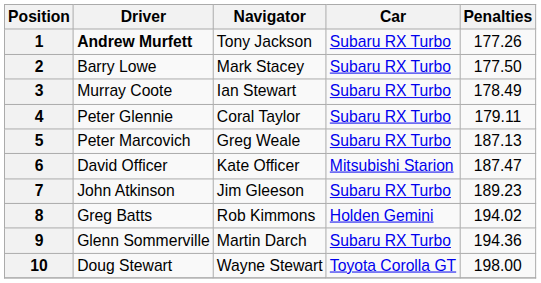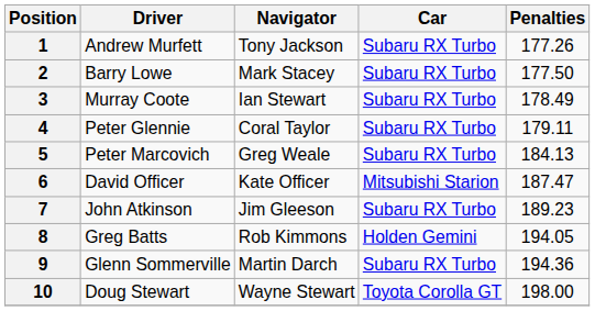 <table class="wikitable" border="1">
 <tr>
 <th>Position</th>
 <th>Driver</th>
 <th>Navigator</th>
 <th>Car</th>
 <th>Penalties</th>
 </tr>
 <tr>
 <th>1</th>
-<td><strong>Andrew Murfett</strong></td>
+<td>Andrew Murfett</td>
 <td>Tony Jackson</td>
 <td><a href='#'>Subaru RX Turbo</a></td>
 <td align="center">177.26</td>
 </tr>
 <tr>
 <th>2</th>
 <td>Barry Lowe</td>
 <td>Mark Stacey</td>
 <td><a href='#'>Subaru RX Turbo</a></td>
 <td align="center">177.50</td>
 </tr>
 <tr>
 <th>3</th>
 <td>Murray Coote</td>
 <td>Ian Stewart</td>
 <td><a href='#'>Subaru RX Turbo</a></td>
 <td align="center">178.49</td>
 </tr>
 <tr>
 <th>4</th>
 <td>Peter Glennie</td>
 <td>Coral Taylor</td>
 <td><a href='#'>Subaru RX Turbo</a></td>
 <td align="center">179.11</td>
 </tr>
 <tr>
 <th>5</th>
 <td>Peter Marcovich</td>
 <td>Greg Weale</td>
 <td><a href='#'>Subaru RX Turbo</a></td>
-<td align="center">187.13</td>
+<td align="center">184.13</td>
 </tr>
 <tr>
 <th>6</th>
 <td>David Officer</td>
 <td>Kate Officer</td>
 <td><a href='#'>Mitsubishi Starion</a></td>
 <td align="center">187.47</td>
 </tr>
 <tr>
 <th>7</th>
 <td>John Atkinson</td>
 <td>Jim Gleeson</td>
 <td><a href='#'>Subaru RX Turbo</a></td>
 <td align="center">189.23</td>
 </tr>
 <tr>
 <th>8</th>
 <td>Greg Batts</td>
 <td>Rob Kimmons</td>
 <td><a href='#'>Holden Gemini</a></td>
-<td align="center">194.02</td>
+<td align="center">194.05</td>
 </tr>
 <tr>
 <th>9</th>
 <td>Glenn Sommerville</td>
 <td>Martin Darch</td>
 <td><a href='#'>Subaru RX Turbo</a></td>
 <td align="center">194.36</td>
 </tr>
 <tr>
 <th>10</th>
 <td>Doug Stewart</td>
 <td>Wayne Stewart</td>
 <td><a href='#'>Toyota Corolla GT</a></td>
 <td align="center">198.00</td>
 </tr>
 <tr>
 </tr>
 </table>
